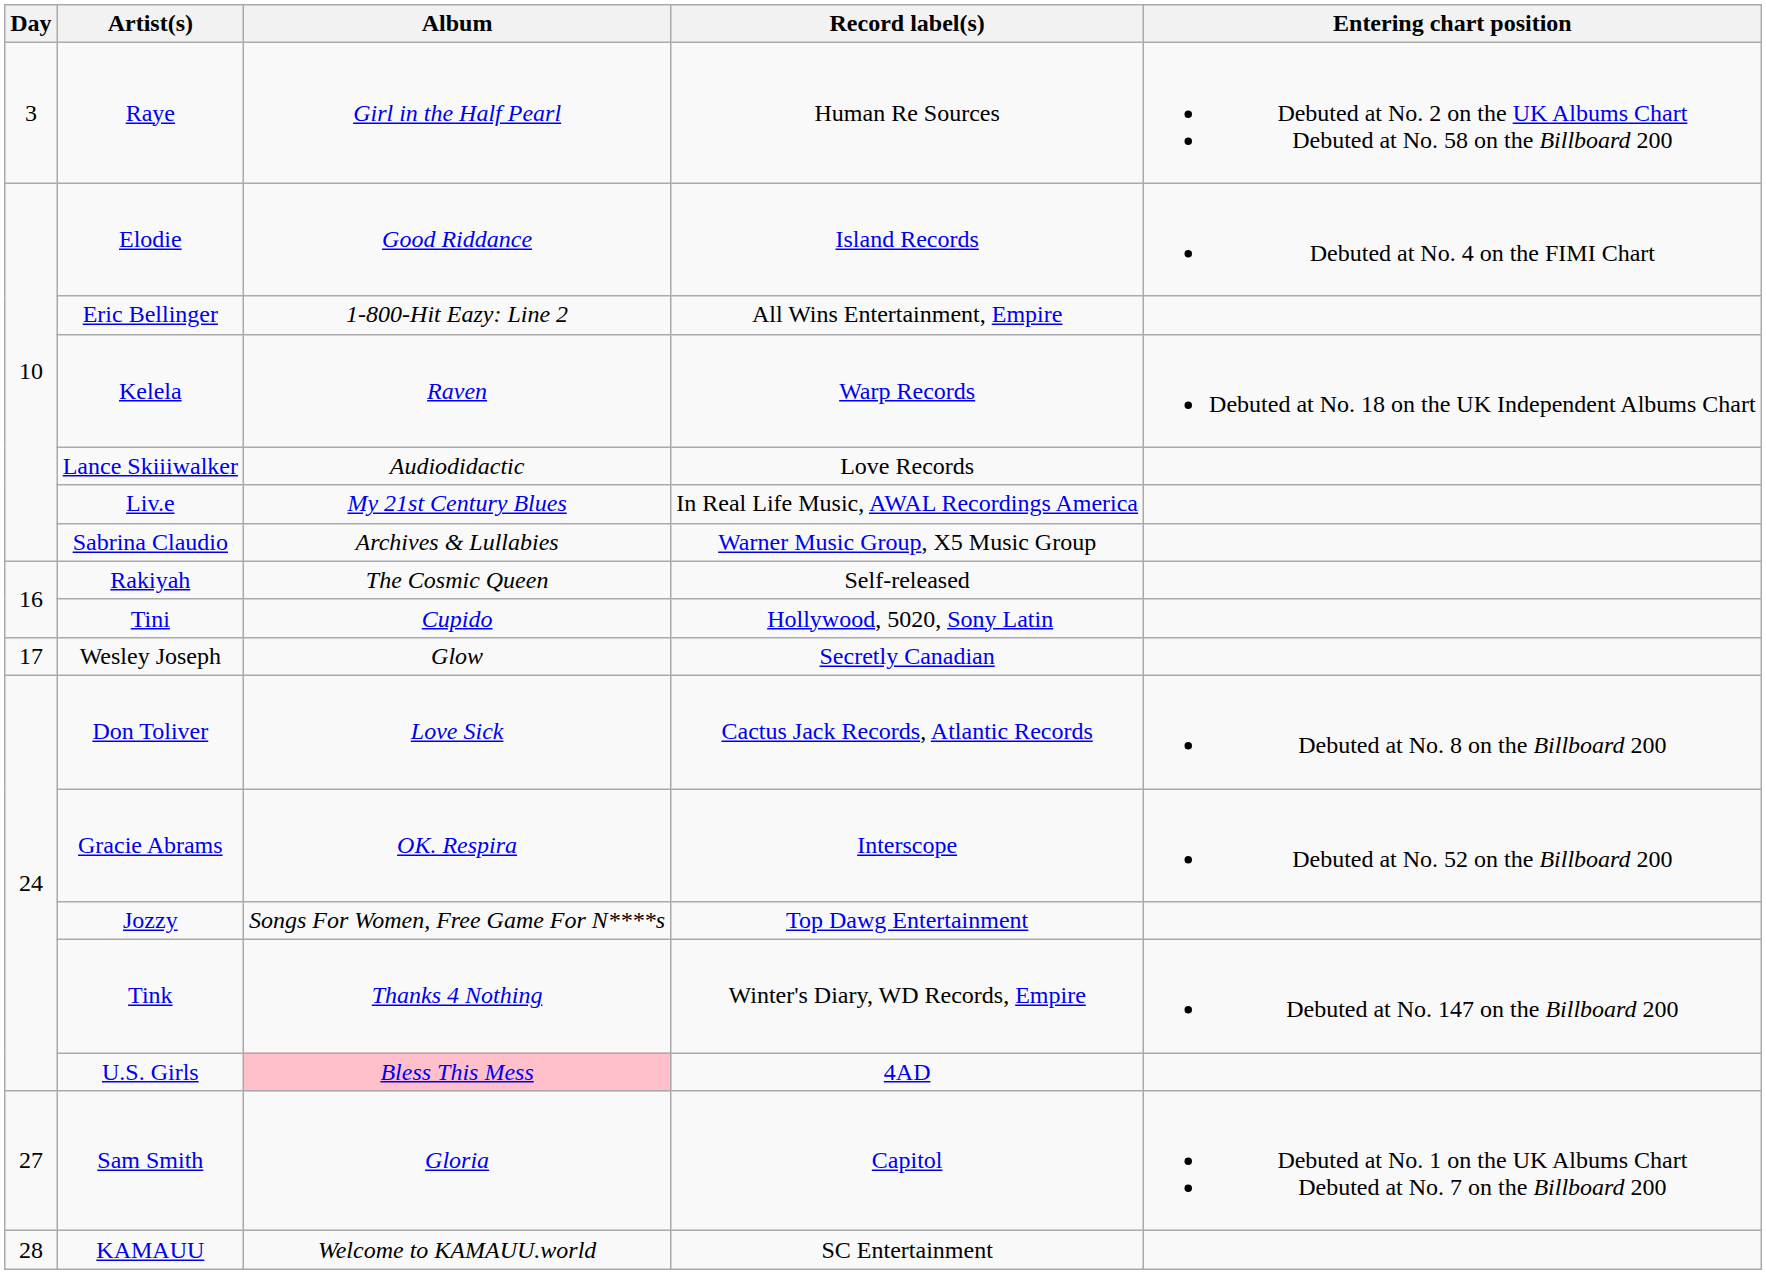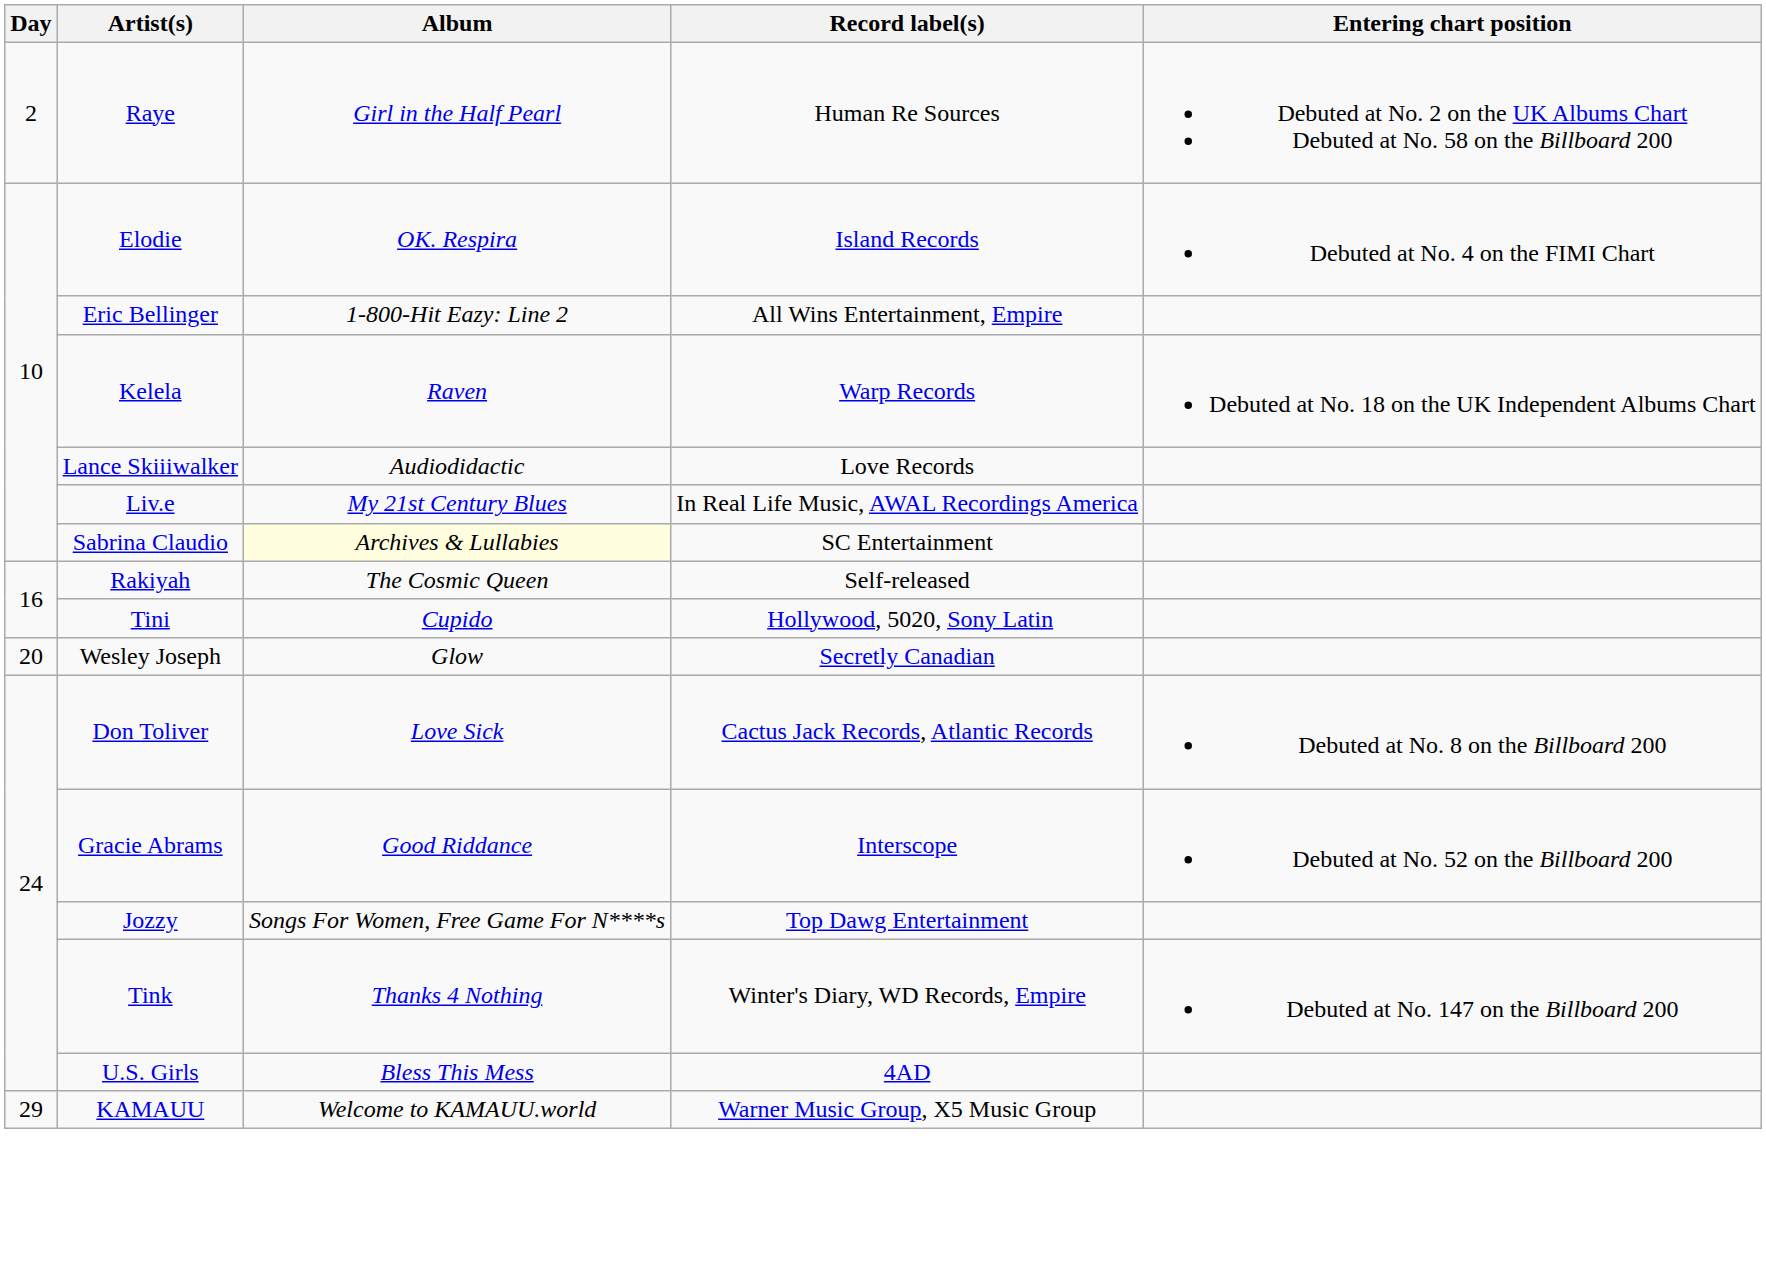 <table class="wikitable" style="text-align:center;">
 <tr>
 <th scope="col">Day</th>
 <th scope="col">Artist(s)</th>
 <th scope="col">Album</th>
 <th scope="col">Record label(s)</th>
 <th scope="col">Entering chart position</th>
 </tr>
 <tr>
-<td>3</td>
+<td>2</td>
 <td><a href='#'>Raye</a></td>
 <td><em><a href='#'>Girl in the Half Pearl</a></em></td>
 <td>Human Re Sources</td>
 <td><br><ul><li>Debuted at No. 2 on the <a href='#'>UK Albums Chart</a></li><li>Debuted at No. 58 on the <em>Billboard</em> 200</li></ul></td>
 </tr>
 <tr>
 <td rowspan="6">10</td>
 <td><a href='#'>Elodie</a></td>
-<td><em><a href='#'>Good Riddance</a></em></td>
+<td><em><a href='#'>OK. Respira</a></em></td>
 <td><a href='#'>Island Records</a></td>
 <td><br><ul><li>Debuted at No. 4 on the FIMI Chart</li></ul></td>
 </tr>
 <tr>
 <td><a href='#'>Eric Bellinger</a></td>
 <td><em>1-800-Hit Eazy: Line 2</em></td>
 <td>All Wins Entertainment, <a href='#'>Empire</a></td>
 <td></td>
 </tr>
 <tr>
 <td><a href='#'>Kelela</a></td>
 <td><em><a href='#'>Raven</a></em></td>
 <td><a href='#'>Warp Records</a></td>
 <td><br><ul><li>Debuted at No. 18 on the UK Independent Albums Chart</li></ul></td>
 </tr>
 <tr>
 <td><a href='#'>Lance Skiiiwalker</a></td>
 <td><em>Audiodidactic</em></td>
 <td>Love Records</td>
 <td></td>
 </tr>
 <tr>
 <td><a href='#'>Liv.e</a></td>
 <td><em><a href='#'>My 21st Century Blues</a></em></td>
 <td>In Real Life Music, <a href='#'>AWAL Recordings America</a></td>
 <td></td>
 </tr>
 <tr>
 <td><a href='#'>Sabrina Claudio</a></td>
-<td><em>Archives & Lullabies</em> </td>
-<td><a href='#'>Warner Music Group</a>, X5 Music Group</td>
+<td style="background: lightyellow;"><em>Archives & Lullabies</em> </td>
+<td>SC Entertainment</td>
 <td></td>
 </tr>
 <tr>
 <td rowspan="2">16</td>
 <td><a href='#'>Rakiyah</a></td>
 <td><em>The Cosmic Queen</em></td>
 <td>Self-released</td>
 <td></td>
 </tr>
 <tr>
 <td><a href='#'>Tini</a></td>
 <td><em><a href='#'>Cupido</a></em></td>
 <td> <a href='#'>Hollywood</a>, 5020, <a href='#'>Sony Latin</a></td>
 <td></td>
 </tr>
 <tr>
-<td>17</td>
+<td>20</td>
 <td>Wesley Joseph</td>
 <td><em>Glow</em></td>
 <td><a href='#'>Secretly Canadian</a></td>
 <td></td>
 </tr>
 <tr>
 <td rowspan="5">24</td>
 <td><a href='#'>Don Toliver</a></td>
 <td><em><a href='#'>Love Sick</a></em></td>
 <td><a href='#'>Cactus Jack Records</a>, <a href='#'>Atlantic Records</a></td>
 <td><br><ul><li>Debuted at No. 8 on the <em>Billboard</em> 200</li></ul></td>
 </tr>
 <tr>
 <td><a href='#'>Gracie Abrams</a></td>
-<td><em><a href='#'>OK. Respira</a></em></td>
+<td><em><a href='#'>Good Riddance</a></em></td>
 <td><a href='#'>Interscope</a></td>
 <td><br><ul><li>Debuted at No. 52 on the <em>Billboard</em> 200</li></ul></td>
 </tr>
 <tr>
 <td><a href='#'>Jozzy</a></td>
 <td><em>Songs For Women, Free Game For N****s</em></td>
 <td><a href='#'>Top Dawg Entertainment</a></td>
 <td></td>
 </tr>
 <tr>
 <td><a href='#'>Tink</a></td>
 <td><em><a href='#'>Thanks 4 Nothing</a></em></td>
 <td>Winter's Diary, WD Records, <a href='#'>Empire</a></td>
 <td><br><ul><li>Debuted at No. 147 on the <em>Billboard</em> 200</li></ul></td>
 </tr>
 <tr>
 <td><a href='#'>U.S. Girls</a></td>
-<td style="background: pink;"><em><a href='#'>Bless This Mess</a></em></td>
+<td><em><a href='#'>Bless This Mess</a></em></td>
 <td><a href='#'>4AD</a></td>
 <td></td>
 </tr>
 <tr>
-<td>27</td>
-<td><a href='#'>Sam Smith</a></td>
-<td><em><a href='#'>Gloria</a></em></td>
-<td><a href='#'>Capitol</a></td>
-<td><br><ul><li>Debuted at No. 1 on the UK Albums Chart</li><li>Debuted at No. 7 on the <em>Billboard</em> 200</li></ul></td>
-</tr>
-<tr>
-<td>28</td>
+<td>29</td>
 <td><a href='#'>KAMAUU</a></td>
 <td><em>Welcome to KAMAUU.world</em></td>
-<td>SC Entertainment</td>
+<td><a href='#'>Warner Music Group</a>, X5 Music Group</td>
 <td></td>
 </tr>
 </table>
